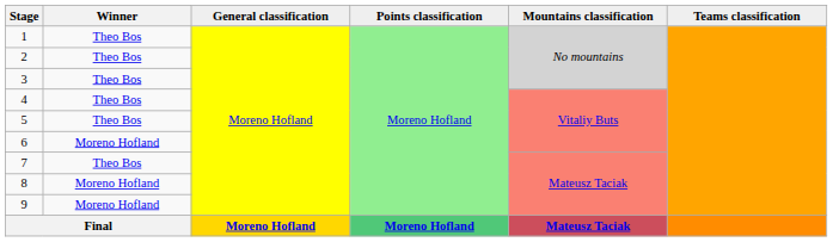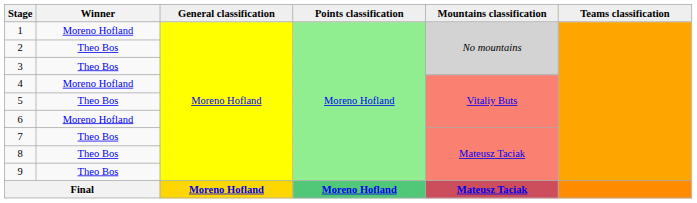 <table class="wikitable" style="text-align: center; font-size:smaller;">
 <tr style="background-color: #efefef;">
 <th width="1%">Stage</th>
 <th width="14%">Winner</th>
 <th style="background:#EFEFEF;" width="15%">General classification</th>
 <th style="background:#EFEFEF;" width="15%">Points classification</th>
 <th style="background:#EFEFEF"  width="15%">Mountains classification</th>
 <th style="background:#EFEFEF;" width="15%">Teams classification</th>
 </tr>
 <tr>
 <td>1</td>
-<td><a href='#'>Theo Bos</a></td>
+<td><a href='#'>Moreno Hofland</a></td>
 <td style="background:yellow;" rowspan=9><a href='#'>Moreno Hofland</a></td>
 <td style="background:lightgreen;" rowspan=9><a href='#'>Moreno Hofland</a></td>
 <td style="background:lightgrey;" rowspan=3><em>No mountains</em></td>
 <td style="background:orange;" rowspan=9></td>
 </tr>
 <tr>
 <td>2</td>
 <td><a href='#'>Theo Bos</a></td>
 </tr>
 <tr>
 <td>3</td>
 <td><a href='#'>Theo Bos</a></td>
 </tr>
 <tr>
 <td>4</td>
-<td><a href='#'>Theo Bos</a></td>
+<td><a href='#'>Moreno Hofland</a></td>
 <td style="background:salmon;" rowspan=3><a href='#'>Vitaliy Buts</a></td>
 </tr>
 <tr>
 <td>5</td>
 <td><a href='#'>Theo Bos</a></td>
 </tr>
 <tr>
 <td>6</td>
 <td><a href='#'>Moreno Hofland</a></td>
 </tr>
 <tr>
 <td>7</td>
 <td><a href='#'>Theo Bos</a></td>
 <td style="background:salmon;" rowspan=3><a href='#'>Mateusz Taciak</a></td>
 </tr>
 <tr>
 <td>8</td>
-<td><a href='#'>Moreno Hofland</a></td>
+<td><a href='#'>Theo Bos</a></td>
 </tr>
 <tr>
 <td>9</td>
-<td><a href='#'>Moreno Hofland</a></td>
+<td><a href='#'>Theo Bos</a></td>
 </tr>
 <tr>
 <th colspan=2>Final</th>
 <th style="background:gold;"><a href='#'>Moreno Hofland</a></th>
 <th style="background:#50c878;"><a href='#'>Moreno Hofland</a></th>
 <th style="background:#cc4e5c;"><a href='#'>Mateusz Taciak</a></th>
 <th style="background:#ff8c00;"></th>
 </tr>
 </table>
